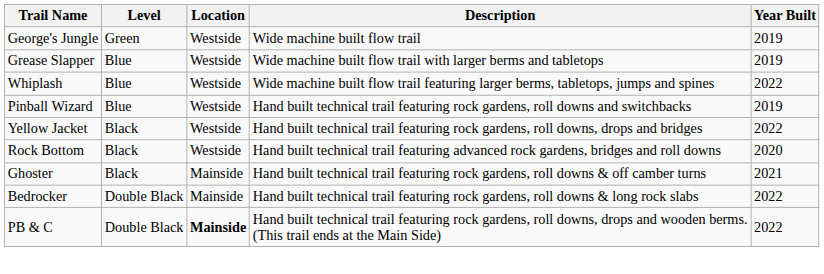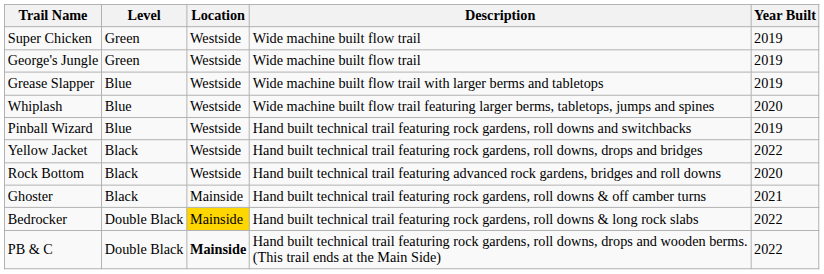 <table class="wikitable">
 <tr>
 <th>Trail Name</th>
 <th>Level</th>
 <th>Location</th>
 <th>Description</th>
 <th>Year Built</th>
+</tr>
+<tr>
+<td>Super Chicken</td>
+<td>Green</td>
+<td>Westside</td>
+<td>Wide machine built flow trail</td>
+<td>2019</td>
 </tr>
 <tr>
 <td>George's Jungle</td>
 <td>Green</td>
 <td>Westside</td>
 <td>Wide machine built flow trail</td>
 <td>2019</td>
 </tr>
 <tr>
 <td>Grease Slapper</td>
 <td>Blue</td>
 <td>Westside</td>
 <td>Wide machine built flow trail with larger berms and tabletops</td>
 <td>2019</td>
 </tr>
 <tr>
 <td>Whiplash</td>
 <td>Blue</td>
 <td>Westside</td>
 <td>Wide machine built flow trail featuring larger berms, tabletops, jumps and spines</td>
-<td>2022</td>
+<td>2020</td>
 </tr>
 <tr>
 <td>Pinball Wizard</td>
 <td>Blue</td>
 <td>Westside</td>
 <td>Hand built technical trail featuring rock gardens, roll downs and switchbacks</td>
 <td>2019</td>
 </tr>
 <tr>
 <td>Yellow Jacket</td>
 <td>Black</td>
 <td>Westside</td>
 <td>Hand built technical trail featuring rock gardens, roll downs, drops and bridges</td>
 <td>2022</td>
 </tr>
 <tr>
 <td>Rock Bottom</td>
 <td>Black</td>
 <td>Westside</td>
 <td>Hand built technical trail featuring advanced rock gardens, bridges and roll downs</td>
 <td>2020</td>
 </tr>
 <tr>
 <td>Ghoster</td>
 <td>Black</td>
 <td>Mainside</td>
 <td>Hand built technical trail featuring rock gardens, roll downs & off camber turns</td>
 <td>2021</td>
 </tr>
 <tr>
 <td>Bedrocker</td>
 <td>Double Black</td>
-<td>Mainside</td>
+<td style="background: gold;">Mainside</td>
 <td>Hand built technical trail featuring rock gardens, roll downs & long rock slabs</td>
 <td>2022</td>
 </tr>
 <tr>
 <td>PB & C</td>
 <td>Double Black</td>
 <td><strong>Mainside</strong></td>
 <td>Hand built technical trail featuring rock gardens, roll downs, drops and wooden berms.<br>(This trail ends at the Main Side)</td>
 <td>2022</td>
 </tr>
 </table>
